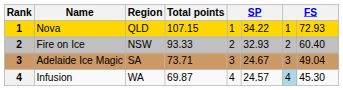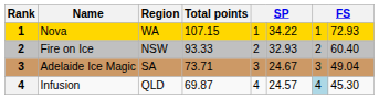 <table class="wikitable sortable">
 <tr>
 <th>Rank</th>
 <th>Name</th>
 <th>Region</th>
 <th>Total points</th>
 <th colspan="2" width="80px"><a href='#'>SP</a></th>
 <th colspan="2" width="80px"><a href='#'>FS</a></th>
 </tr>
 <tr bgcolor="gold">
 <td align="center"><strong>1</strong></td>
 <td>Nova</td>
-<td>QLD</td>
+<td>WA</td>
 <td>107.15</td>
 <td>1</td>
 <td>34.22</td>
 <td>1</td>
 <td>72.93</td>
 </tr>
 <tr bgcolor="silver">
 <td align="center"><strong>2</strong></td>
 <td>Fire on Ice</td>
 <td>NSW</td>
 <td>93.33</td>
 <td>2</td>
 <td>32.93</td>
 <td>2</td>
 <td>60.40</td>
 </tr>
 <tr bgcolor="cc9966">
 <td align="center"><strong>3</strong></td>
 <td>Adelaide Ice Magic</td>
 <td>SA</td>
 <td>73.71</td>
 <td>3</td>
 <td>24.67</td>
 <td>3</td>
 <td>49.04</td>
 </tr>
 <tr>
 <th>4</th>
 <td>Infusion</td>
-<td>WA</td>
+<td>QLD</td>
 <td>69.87</td>
 <td>4</td>
 <td>24.57</td>
 <td style="background: lightblue;">4</td>
 <td>45.30</td>
 </tr>
 </table>
